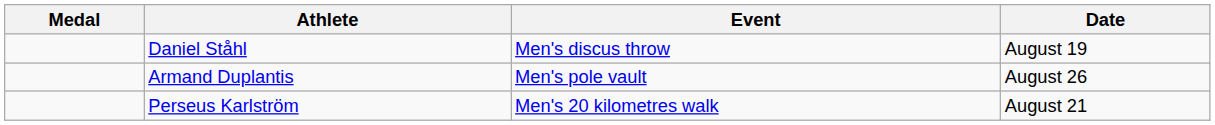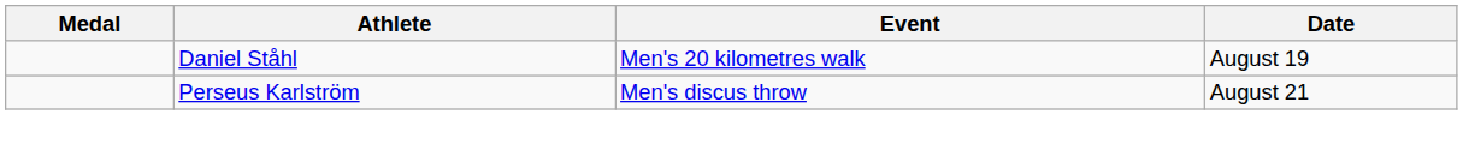 <table class="wikitable" style="font-size:90%" width=60%>
 <tr>
 <th>Medal</th>
 <th>Athlete</th>
 <th>Event</th>
 <th>Date</th>
 </tr>
 <tr>
 <td></td>
 <td><a href='#'>Daniel Ståhl</a></td>
-<td><a href='#'>Men's discus throw</a></td>
+<td><a href='#'>Men's 20 kilometres walk</a></td>
 <td>August 19</td>
 </tr>
 <tr>
 <td></td>
-<td><a href='#'>Armand Duplantis</a></td>
-<td><a href='#'>Men's pole vault</a></td>
-<td>August 26</td>
-</tr>
-<tr>
-<td></td>
 <td><a href='#'>Perseus Karlström</a></td>
-<td><a href='#'>Men's 20 kilometres walk</a></td>
+<td><a href='#'>Men's discus throw</a></td>
 <td>August 21</td>
 </tr>
 </table>
